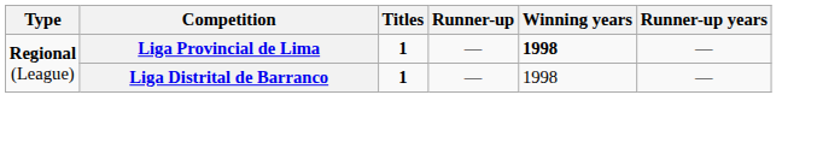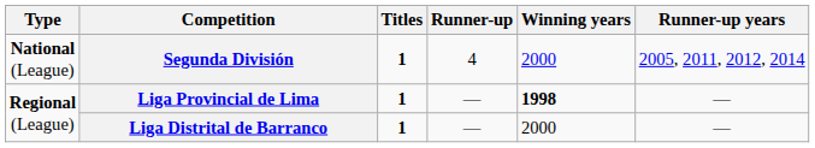 <table class="wikitable plainrowheaders" style="font-size:95%; text-align:center;">
 <tr>
 <th>Type</th>
 <th width="250px">Competition</th>
 <th>Titles</th>
 <th>Runner-up</th>
 <th>Winning years</th>
 <th>Runner-up years</th>
+</tr>
+<tr>
+<td rowspan="1"><strong>National</strong><br>(League)</td>
+<th scope="col"><a href='#'>Segunda División</a></th>
+<td><strong>1</strong></td>
+<td>4</td>
+<td align="left"><a href='#'>2000</a></td>
+<td align="left"><a href='#'>2005</a>, <a href='#'>2011</a>, <a href='#'>2012</a>, <a href='#'>2014</a></td>
 </tr>
 <tr>
 <td rowspan="2"><strong>Regional</strong><br>(League)</td>
 <th scope="col"><a href='#'>Liga Provincial de Lima</a></th>
 <td><strong>1</strong></td>
 <td style="text-align:center;">—</td>
 <td align="left"><strong>1998</strong></td>
 <td style="text-align:center;">—</td>
 </tr>
 <tr>
 <th scope="col"><a href='#'>Liga Distrital de Barranco</a></th>
 <td><strong>1</strong></td>
 <td style="text-align:center;">—</td>
-<td align="left">1998</td>
+<td align="left">2000</td>
 <td style="text-align:center;">—</td>
 </tr>
 </table>
